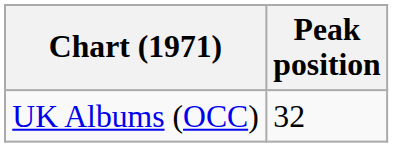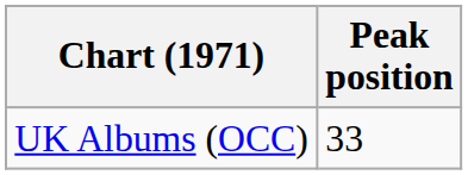 <table class="wikitable">
 <tr>
 <th>Chart (1971)</th>
 <th>Peak<br>position</th>
 </tr>
 <tr>
 <td><a href='#'>UK Albums</a> (<a href='#'>OCC</a>)</td>
-<td>32</td>
+<td>33</td>
 </tr>
 </table>
